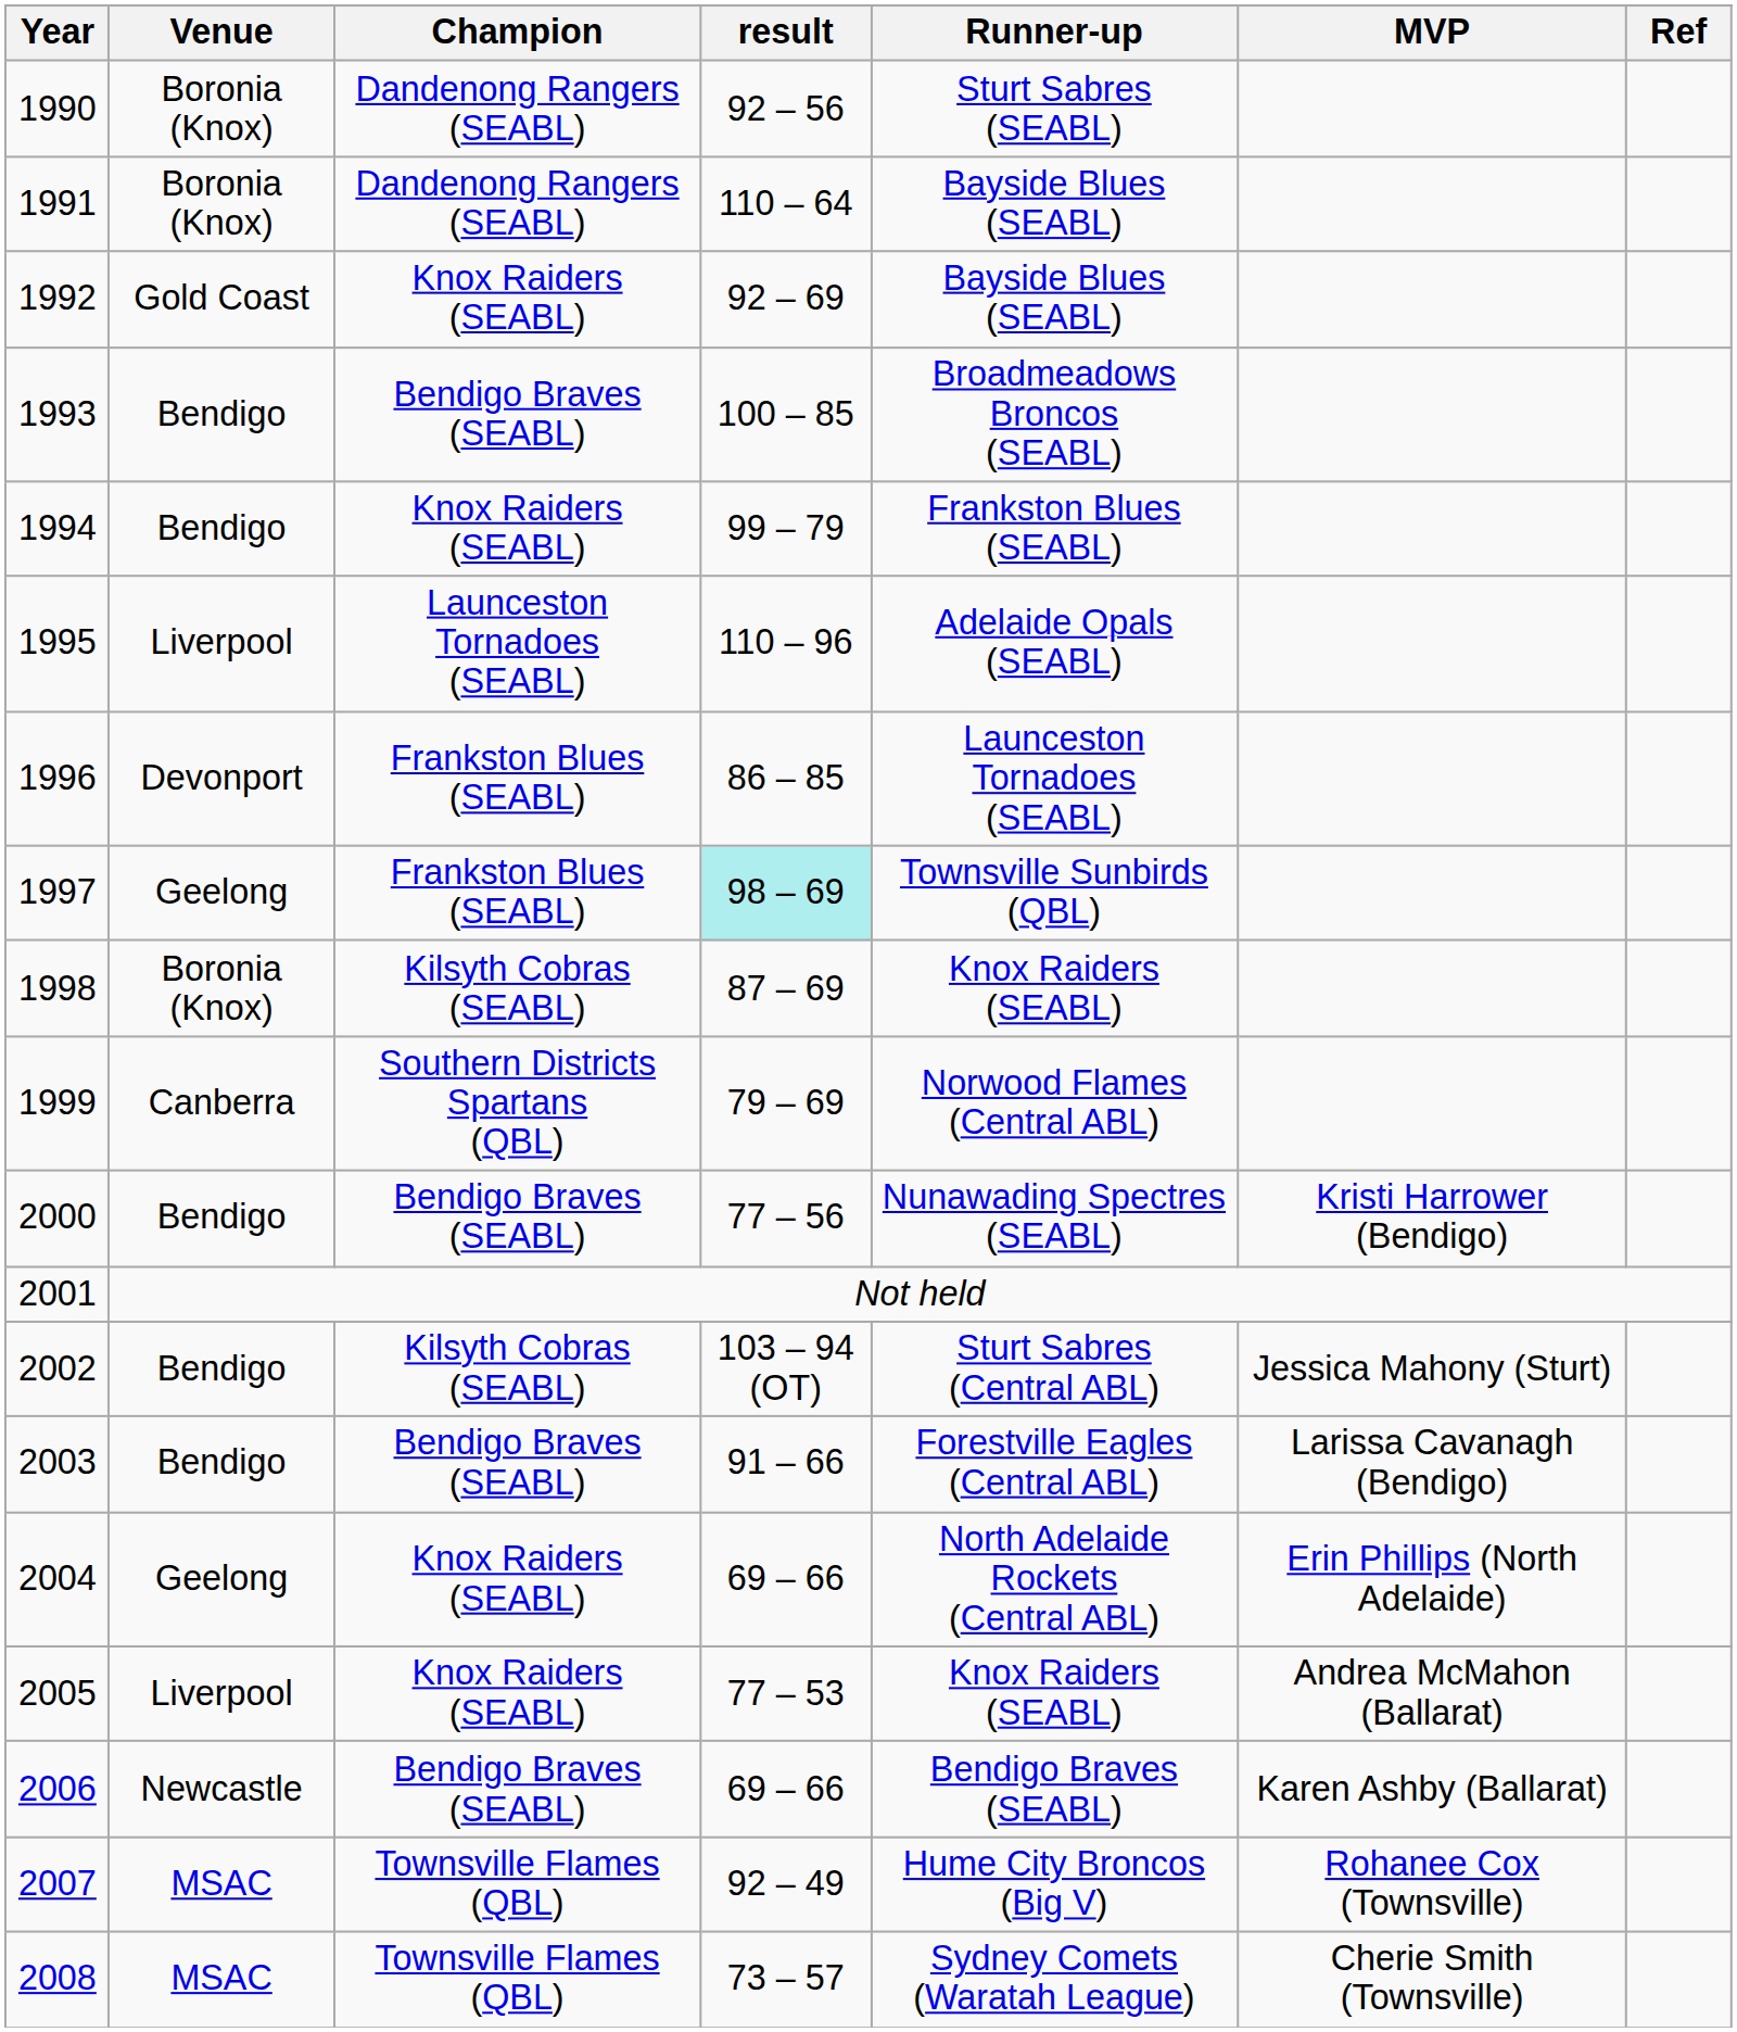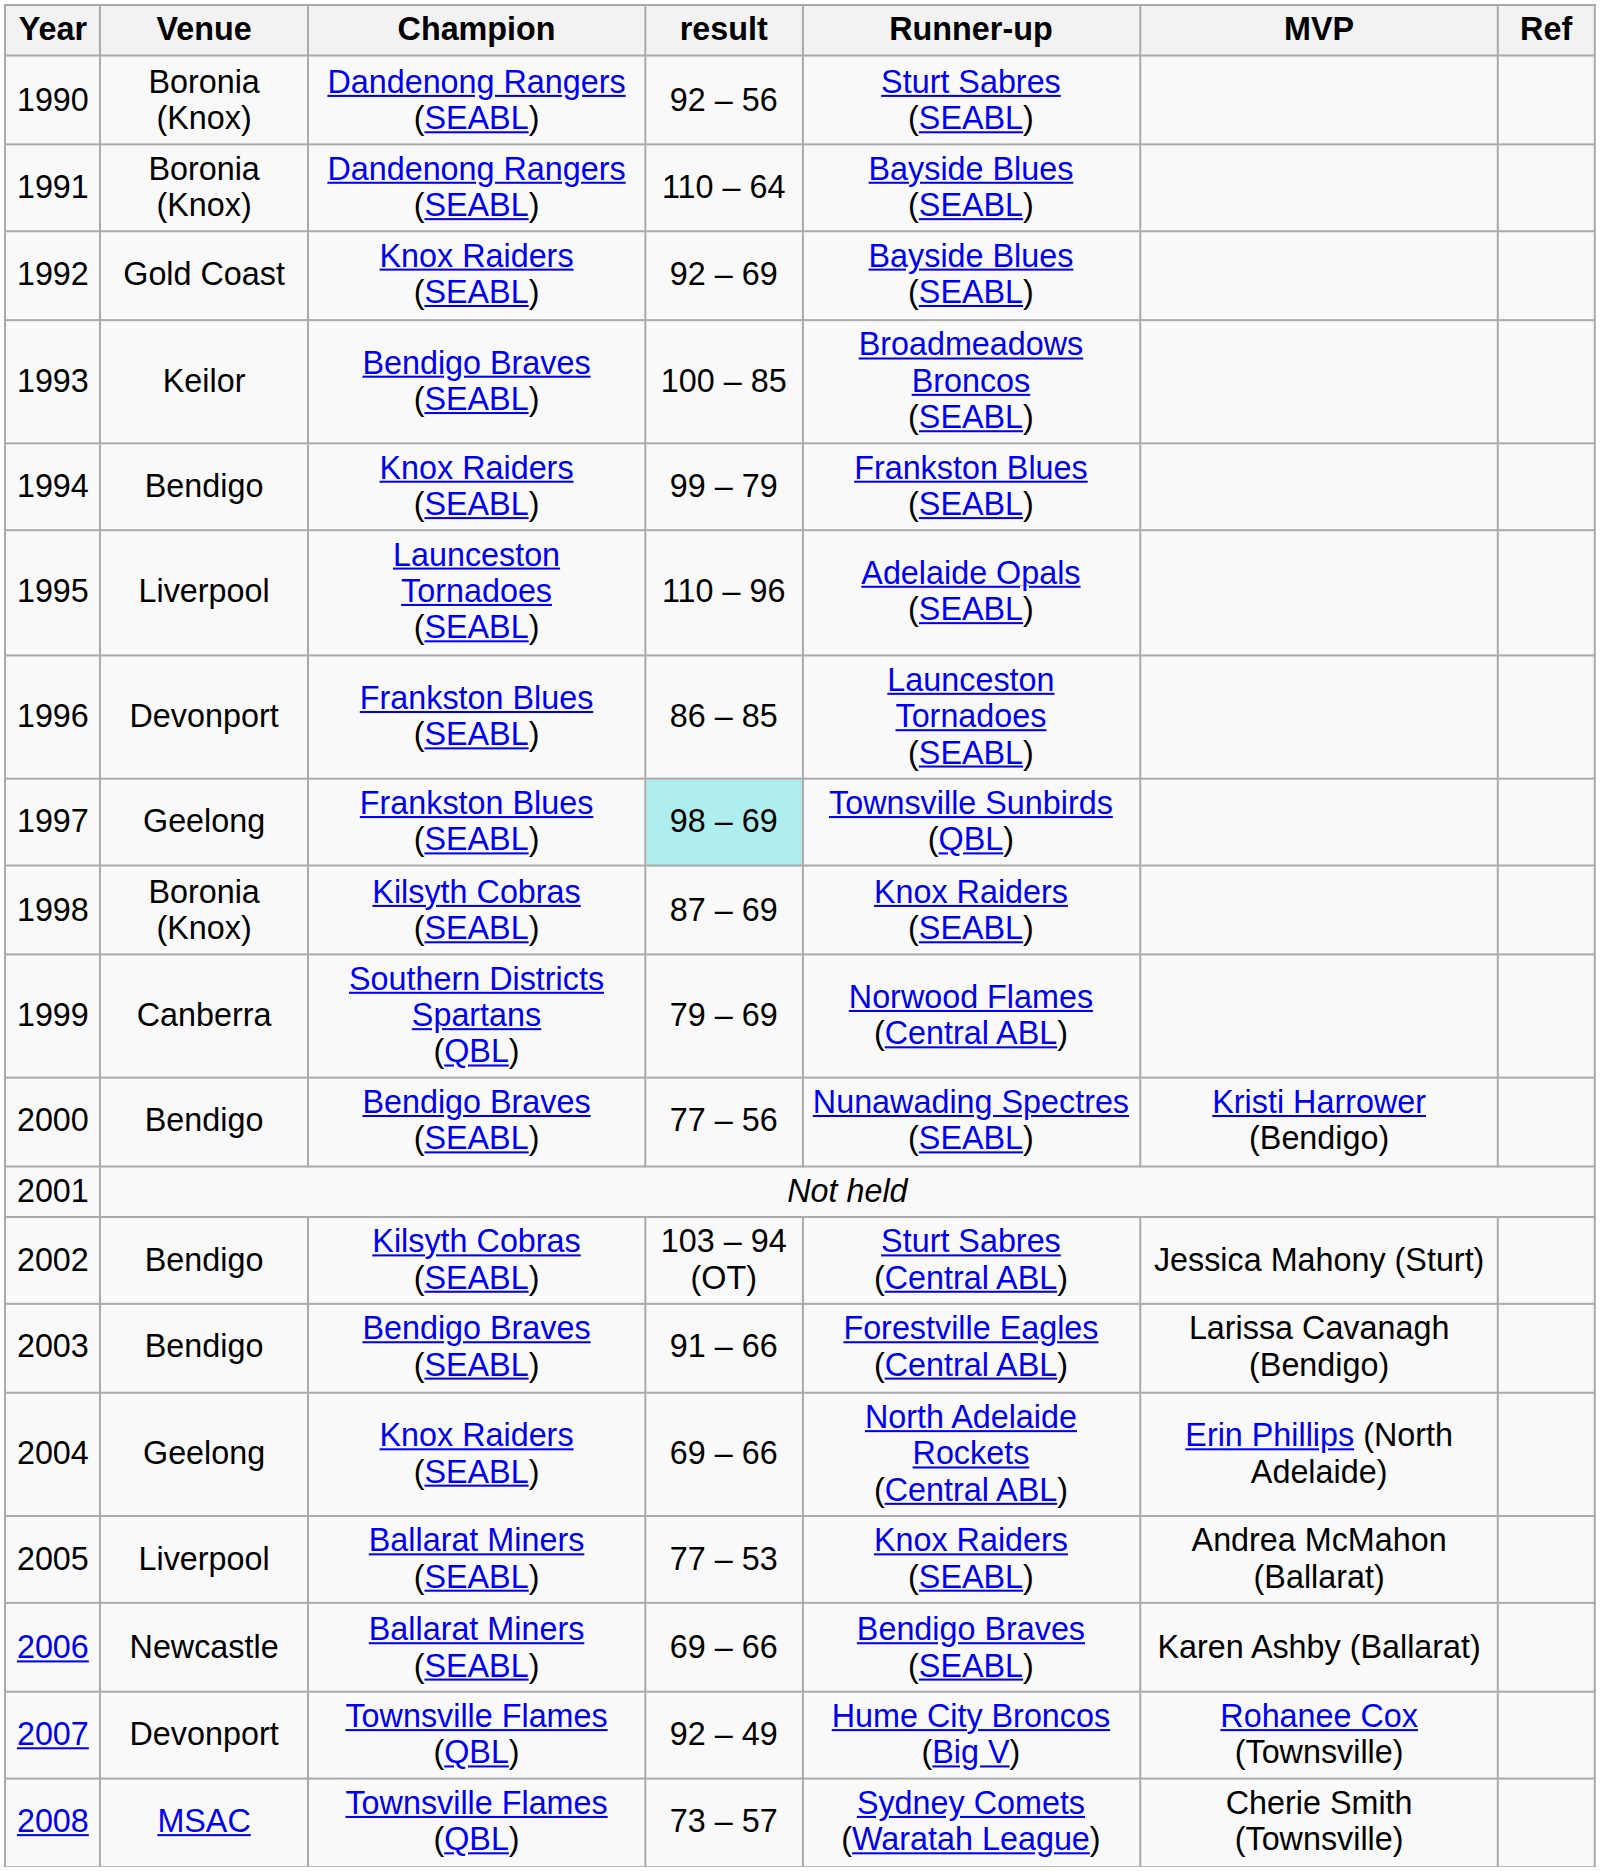 <table class="wikitable sortable" style="text-align:center">
 <tr bgcolor="#efefef">
 </tr>
 <tr font_color="#FFFFFF">
 <th style="width:40px">Year</th>
 <th style="width:95px">Venue</th>
 <th style="width:160px">Champion</th>
 <th style="width:70px"> result</th>
 <th style="width:160px">Runner-up</th>
 <th style="width:170px">MVP</th>
 <th style="width:40px">Ref</th>
 </tr>
 <tr>
 <td align=center>1990</td>
 <td>Boronia (Knox)</td>
 <td><a href='#'>Dandenong Rangers</a><br>(<a href='#'>SEABL</a>)</td>
 <td align=center>92 – 56</td>
 <td><a href='#'>Sturt Sabres</a><br>(<a href='#'>SEABL</a>)</td>
 <td></td>
 <td></td>
 </tr>
 <tr>
 <td align=center>1991</td>
 <td>Boronia (Knox)</td>
 <td><a href='#'>Dandenong Rangers</a><br>(<a href='#'>SEABL</a>)</td>
 <td align=center>110 – 64</td>
 <td><a href='#'>Bayside Blues</a><br>(<a href='#'>SEABL</a>)</td>
 <td></td>
 <td></td>
 </tr>
 <tr>
 <td align=center>1992</td>
 <td>Gold Coast</td>
 <td><a href='#'>Knox Raiders</a><br>(<a href='#'>SEABL</a>)</td>
 <td align=center>92 – 69</td>
 <td><a href='#'>Bayside Blues</a><br>(<a href='#'>SEABL</a>)</td>
 <td></td>
 <td></td>
 </tr>
 <tr>
 <td align=center>1993</td>
-<td>Bendigo</td>
+<td>Keilor</td>
 <td><a href='#'>Bendigo Braves</a><br>(<a href='#'>SEABL</a>)</td>
 <td align=center>100 – 85</td>
 <td><a href='#'>Broadmeadows Broncos</a><br>(<a href='#'>SEABL</a>)</td>
 <td></td>
 <td></td>
 </tr>
 <tr>
 <td align=center>1994</td>
 <td>Bendigo</td>
 <td><a href='#'>Knox Raiders</a><br>(<a href='#'>SEABL</a>)</td>
 <td align=center>99 – 79</td>
 <td><a href='#'>Frankston Blues</a><br>(<a href='#'>SEABL</a>)</td>
 <td></td>
 <td></td>
 </tr>
 <tr>
 <td align=center>1995</td>
 <td>Liverpool</td>
 <td><a href='#'>Launceston Tornadoes</a><br>(<a href='#'>SEABL</a>)</td>
 <td align=center>110 – 96</td>
 <td><a href='#'>Adelaide Opals</a><br>(<a href='#'>SEABL</a>)</td>
 <td></td>
 <td></td>
 </tr>
 <tr>
 <td align=center>1996</td>
 <td>Devonport</td>
 <td><a href='#'>Frankston Blues</a><br>(<a href='#'>SEABL</a>)</td>
 <td align=center>86 – 85</td>
 <td><a href='#'>Launceston Tornadoes</a><br>(<a href='#'>SEABL</a>)</td>
 <td></td>
 <td></td>
 </tr>
 <tr>
 <td align=center>1997</td>
 <td>Geelong</td>
 <td><a href='#'>Frankston Blues</a><br>(<a href='#'>SEABL</a>)</td>
 <td align=center style="background: paleturquoise;">98 – 69</td>
 <td><a href='#'>Townsville Sunbirds</a><br>(<a href='#'>QBL</a>)</td>
 <td></td>
 <td></td>
 </tr>
 <tr>
 <td align=center>1998</td>
 <td>Boronia (Knox)</td>
 <td><a href='#'>Kilsyth Cobras</a><br>(<a href='#'>SEABL</a>)</td>
 <td align=center>87 – 69</td>
 <td><a href='#'>Knox Raiders</a><br>(<a href='#'>SEABL</a>)</td>
 <td></td>
 <td></td>
 </tr>
 <tr>
 <td align=center>1999</td>
 <td>Canberra</td>
 <td><a href='#'>Southern Districts Spartans</a><br>(<a href='#'>QBL</a>)</td>
 <td align=center>79 – 69</td>
 <td><a href='#'>Norwood Flames</a><br>(<a href='#'>Central ABL</a>)</td>
 <td></td>
 <td></td>
 </tr>
 <tr>
 <td align=center>2000</td>
 <td>Bendigo</td>
 <td><a href='#'>Bendigo Braves</a><br>(<a href='#'>SEABL</a>)</td>
 <td align=center>77 – 56</td>
 <td><a href='#'>Nunawading Spectres</a><br>(<a href='#'>SEABL</a>)</td>
 <td><a href='#'>Kristi Harrower</a> (Bendigo)</td>
 <td></td>
 </tr>
 <tr>
 <td align=center>2001</td>
 <td colspan="6" align="center"><em>Not held</em></td>
 </tr>
 <tr>
 <td align=center>2002</td>
 <td>Bendigo</td>
 <td><a href='#'>Kilsyth Cobras</a><br>(<a href='#'>SEABL</a>)</td>
 <td align=center>103 – 94 (OT)</td>
 <td><a href='#'>Sturt Sabres</a><br>(<a href='#'>Central ABL</a>)</td>
 <td>Jessica Mahony (Sturt)</td>
 <td></td>
 </tr>
 <tr>
 <td align=center>2003</td>
 <td>Bendigo</td>
 <td><a href='#'>Bendigo Braves</a><br>(<a href='#'>SEABL</a>)</td>
 <td align=center>91 – 66</td>
 <td><a href='#'>Forestville Eagles</a><br>(<a href='#'>Central ABL</a>)</td>
 <td>Larissa Cavanagh (Bendigo)</td>
 <td></td>
 </tr>
 <tr>
 <td align=center>2004</td>
 <td>Geelong</td>
 <td><a href='#'>Knox Raiders</a><br>(<a href='#'>SEABL</a>)</td>
 <td align=center>69 – 66</td>
 <td><a href='#'>North Adelaide Rockets</a><br>(<a href='#'>Central ABL</a>)</td>
 <td><a href='#'>Erin Phillips</a> (North Adelaide)</td>
 <td></td>
 </tr>
 <tr>
 <td align=center>2005</td>
 <td>Liverpool</td>
-<td><a href='#'>Knox Raiders</a><br>(<a href='#'>SEABL</a>)</td>
+<td><a href='#'>Ballarat Miners</a><br>(<a href='#'>SEABL</a>)</td>
 <td align=center>77 – 53</td>
 <td><a href='#'>Knox Raiders</a><br>(<a href='#'>SEABL</a>)</td>
 <td>Andrea McMahon (Ballarat)</td>
 <td></td>
 </tr>
 <tr>
 <td align=center><a href='#'>2006</a></td>
 <td>Newcastle</td>
-<td><a href='#'>Bendigo Braves</a><br>(<a href='#'>SEABL</a>)</td>
+<td><a href='#'>Ballarat Miners</a><br>(<a href='#'>SEABL</a>)</td>
 <td align=center>69 – 66</td>
 <td><a href='#'>Bendigo Braves</a><br>(<a href='#'>SEABL</a>)</td>
 <td>Karen Ashby (Ballarat)</td>
 <td></td>
 </tr>
 <tr>
 <td align=center><a href='#'>2007</a></td>
-<td><a href='#'>MSAC</a></td>
+<td>Devonport</td>
 <td><a href='#'>Townsville Flames</a><br>(<a href='#'>QBL</a>)</td>
 <td align=center>92 – 49</td>
 <td><a href='#'>Hume City Broncos</a><br>(<a href='#'>Big V</a>)</td>
 <td><a href='#'>Rohanee Cox</a> (Townsville)</td>
 <td></td>
 </tr>
 <tr>
 <td align=center><a href='#'>2008</a></td>
 <td><a href='#'>MSAC</a></td>
 <td><a href='#'>Townsville Flames</a><br>(<a href='#'>QBL</a>)</td>
 <td align=center>73 – 57</td>
 <td><a href='#'>Sydney Comets</a><br>(<a href='#'>Waratah League</a>)</td>
 <td>Cherie Smith (Townsville)</td>
 <td></td>
 </tr>
 <tr>
 </tr>
 </table>
